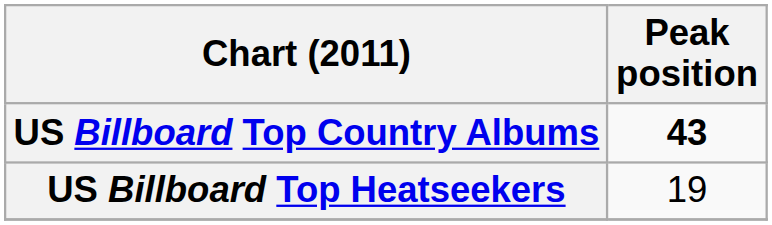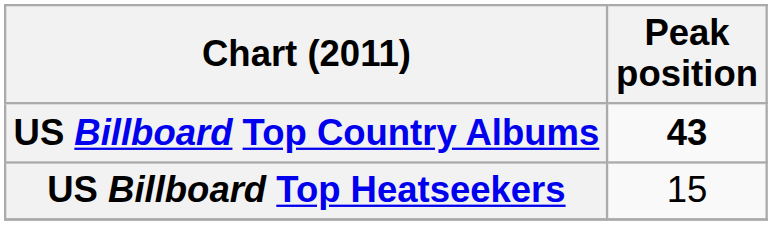 <table class="wikitable plainrowheaders">
 <tr>
 <th>Chart (2011)</th>
 <th>Peak<br>position</th>
 </tr>
 <tr>
 <th scope="row">US <em><a href='#'>Billboard</a></em> <a href='#'>Top Country Albums</a></th>
 <td align="center"><strong>43</strong></td>
 </tr>
 <tr>
 <th scope="row">US <em>Billboard</em> <a href='#'>Top Heatseekers</a></th>
-<td align="center">19</td>
+<td align="center">15</td>
 </tr>
 <tr>
 </tr>
 </table>
